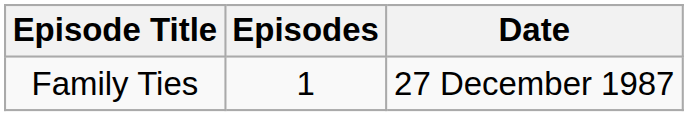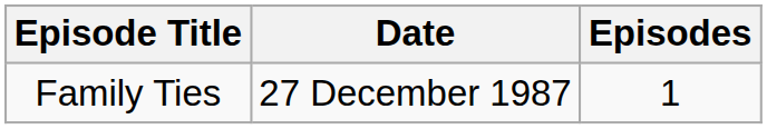 <table class="wikitable" style="text-align:center;">
 <tr>
 <th>Episode Title</th>
+<th>Date</th>
 <th>Episodes</th>
-<th>Date</th>
 </tr>
 <tr>
 <td>Family Ties</td>
+<td>27 December 1987</td>
 <td>1</td>
-<td>27 December 1987</td>
 </tr>
 </table>
